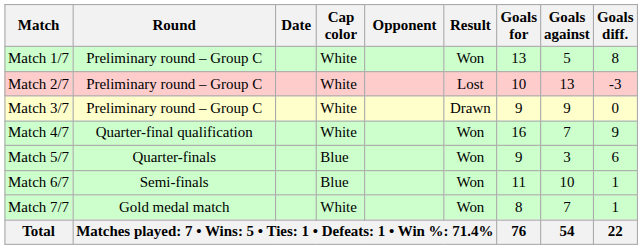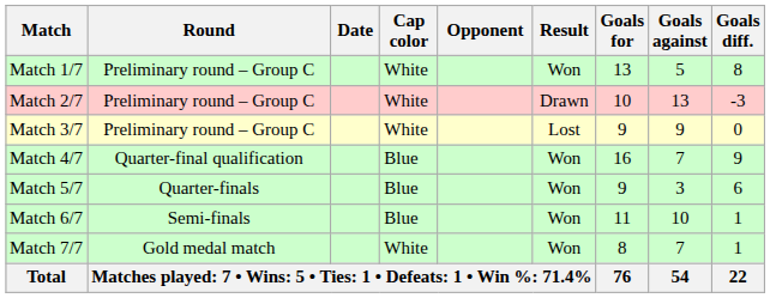 <table class="wikitable sortable" style="text-align: center; font-size: 85%; margin-left: 1em;">
 <tr>
 <th>Match</th>
 <th>Round</th>
 <th>Date</th>
 <th>Cap<br>color</th>
 <th>Opponent</th>
 <th>Result</th>
 <th>Goals<br>for</th>
 <th>Goals<br>against</th>
 <th>Goals<br>diff.</th>
 </tr>
 <tr style="background-color: #ccffcc;">
 <td>Match 1/7</td>
 <td>Preliminary round – Group C</td>
 <td style="text-align: right;"></td>
 <td style="text-align: left;"> White</td>
 <td style="text-align: left;"></td>
 <td>Won</td>
 <td>13</td>
 <td>5</td>
 <td>8</td>
 </tr>
 <tr style="background-color: #ffcccc;">
 <td>Match 2/7</td>
 <td>Preliminary round – Group C</td>
 <td style="text-align: right;"></td>
 <td style="text-align: left;"> White</td>
 <td style="text-align: left;"></td>
-<td>Lost</td>
+<td>Drawn</td>
 <td>10</td>
 <td>13</td>
 <td>-3</td>
 </tr>
 <tr style="background-color: #ffffcc;">
 <td>Match 3/7</td>
 <td>Preliminary round – Group C</td>
 <td style="text-align: right;"></td>
 <td style="text-align: left;"> White</td>
 <td style="text-align: left;"></td>
-<td>Drawn</td>
+<td>Lost</td>
 <td>9</td>
 <td>9</td>
 <td>0</td>
 </tr>
 <tr style="background-color: #ccffcc;">
 <td>Match 4/7</td>
 <td>Quarter-final qualification</td>
 <td style="text-align: right;"></td>
-<td style="text-align: left;"> White</td>
+<td style="text-align: left;"> Blue</td>
 <td style="text-align: left;"></td>
 <td>Won</td>
 <td>16</td>
 <td>7</td>
 <td>9</td>
 </tr>
 <tr style="background-color: #ccffcc;">
 <td>Match 5/7</td>
 <td>Quarter-finals</td>
 <td style="text-align: right;"></td>
 <td style="text-align: left;"> Blue</td>
 <td style="text-align: left;"></td>
 <td>Won</td>
 <td>9</td>
 <td>3</td>
 <td>6</td>
 </tr>
 <tr style="background-color: #ccffcc;">
 <td>Match 6/7</td>
 <td>Semi-finals</td>
 <td style="text-align: right;"></td>
 <td style="text-align: left;"> Blue</td>
 <td style="text-align: left;"></td>
 <td>Won</td>
 <td>11</td>
 <td>10</td>
 <td>1</td>
 </tr>
 <tr style="background-color: #ccffcc;">
 <td>Match 7/7</td>
 <td>Gold medal match</td>
 <td style="text-align: right;"></td>
 <td style="text-align: left;"> White</td>
 <td style="text-align: left;"></td>
 <td>Won</td>
 <td>8</td>
 <td>7</td>
 <td>1</td>
 </tr>
 <tr>
 <th>Total</th>
 <th colspan="5">Matches played: 7 • Wins: 5 • Ties: 1 • Defeats: 1 • Win %: 71.4%</th>
 <th>76</th>
 <th>54</th>
 <th>22</th>
 </tr>
 </table>
